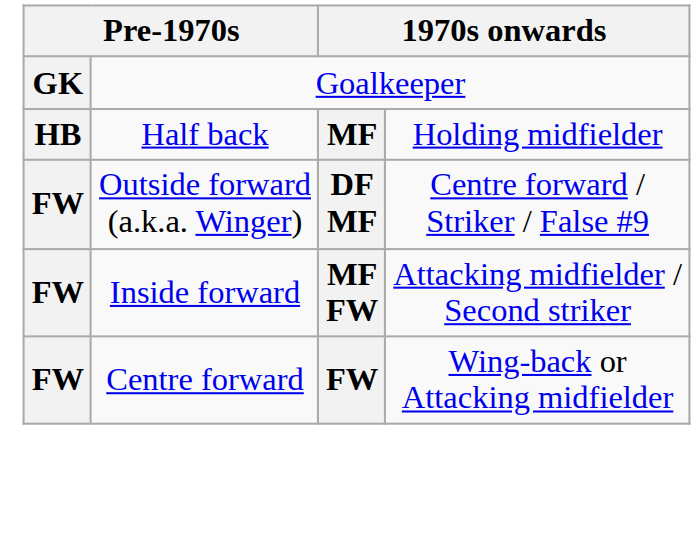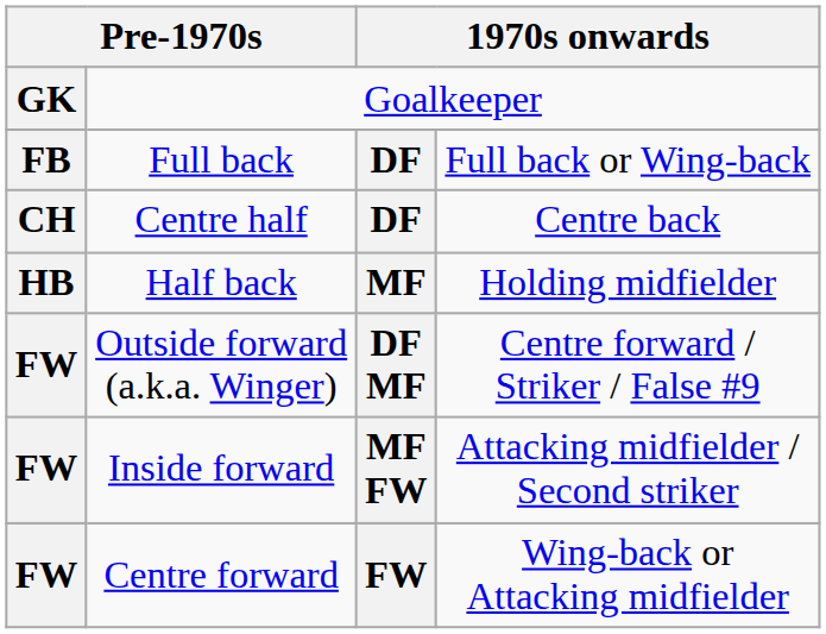 <table class="wikitable plainrowheaders" style="text-align:center;margin-left:1em;float:right">
 <tr>
 <th colspan="2" scope="col">Pre-1970s</th>
 <th colspan="2" scope="col">1970s onwards</th>
 </tr>
 <tr>
 <th>GK</th>
 <td colspan="3"><a href='#'>Goalkeeper</a></td>
+</tr>
+<tr>
+<th>FB</th>
+<td><a href='#'>Full back</a></td>
+<th>DF</th>
+<td><a href='#'>Full back</a> or <a href='#'>Wing-back</a></td>
+</tr>
+<tr>
+<th>CH</th>
+<td><a href='#'>Centre half</a></td>
+<th>DF</th>
+<td><a href='#'>Centre back</a></td>
 </tr>
 <tr>
 <th>HB</th>
 <td><a href='#'>Half back</a></td>
 <th>MF</th>
 <td><a href='#'>Holding midfielder</a></td>
 </tr>
 <tr>
 <th>FW</th>
 <td><a href='#'>Outside forward</a> <br>(a.k.a. <a href='#'>Winger</a>)</td>
 <th>DF<br>MF</th>
 <td><a href='#'>Centre forward</a> / <br><a href='#'>Striker</a> / <a href='#'>False #9</a></td>
 </tr>
 <tr>
 <th>FW</th>
 <td><a href='#'>Inside forward</a></td>
 <th>MF<br>FW</th>
 <td><a href='#'>Attacking midfielder</a> / <br><a href='#'>Second striker</a></td>
 </tr>
 <tr>
 <th>FW</th>
 <td><a href='#'>Centre forward</a></td>
 <th>FW</th>
 <td><a href='#'>Wing-back</a> or <br><a href='#'>Attacking midfielder</a></td>
 </tr>
 </table>
